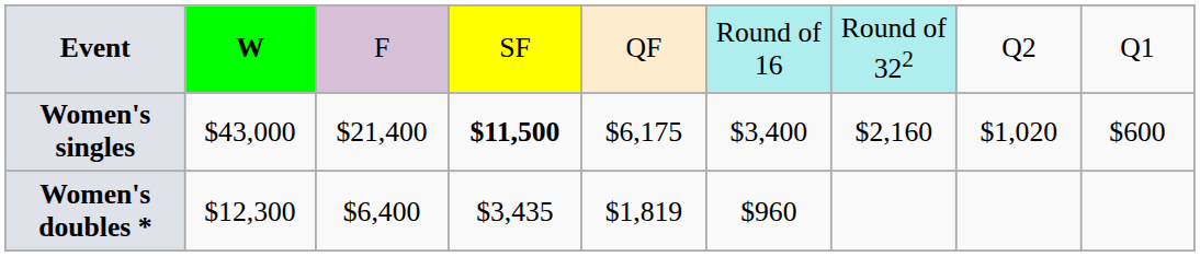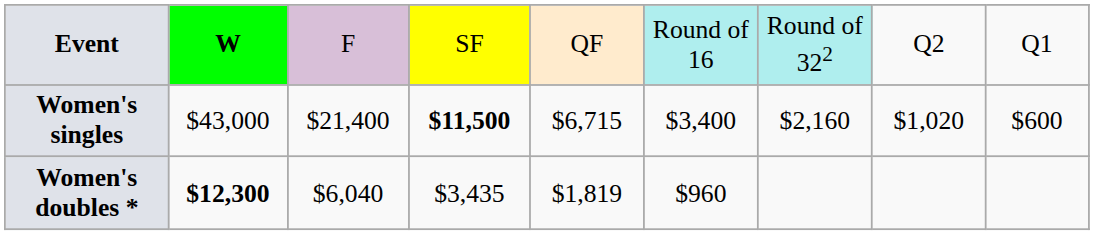 <table class=wikitable style=font-size:90%;text-align:center>
 <tr>
 <td style="width:130px; background:#dfe2e9;"><strong>Event</strong></td>
 <td style="width:80px; background:lime;"><strong>W</strong></td>
 <td style="width:85px; background:thistle;">F</td>
 <td style="width:85px; background:#ff0;">SF</td>
 <td style="width:85px; background:#ffebcd;">QF</td>
 <td style="width:85px; background:#afeeee;">Round of 16</td>
 <td style="width:85px; background:#afeeee;">Round of 32<sup>2</sup></td>
 <td width=85>Q2</td>
 <td width=85>Q1</td>
 </tr>
 <tr>
 <td style="background:#dfe2e9;"><strong>Women's singles</strong></td>
 <td>$43,000</td>
 <td>$21,400</td>
 <td><strong>$11,500</strong></td>
-<td>$6,175</td>
+<td>$6,715</td>
 <td>$3,400</td>
 <td>$2,160</td>
 <td>$1,020</td>
 <td>$600</td>
 </tr>
 <tr>
 <td style="background:#dfe2e9;"><strong>Women's doubles *</strong></td>
-<td>$12,300</td>
-<td>$6,400</td>
+<td><strong>$12,300</strong></td>
+<td>$6,040</td>
 <td>$3,435</td>
 <td>$1,819</td>
 <td>$960</td>
 <td></td>
 <td></td>
 <td></td>
 </tr>
 </table>
